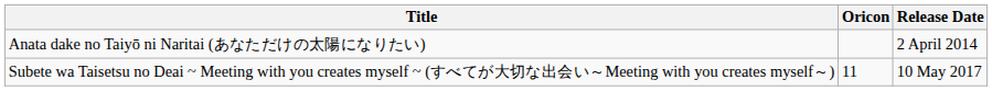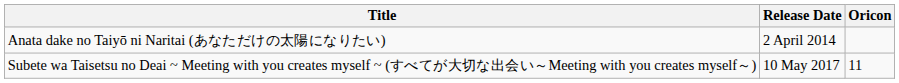 <table class="wikitable sortable">
 <tr>
 <th>Title</th>
+<th>Release Date</th>
 <th>Oricon</th>
-<th>Release Date</th>
 </tr>
 <tr>
 <td>Anata dake no Taiyō ni Naritai (あなただけの太陽になりたい)</td>
+<td>2 April 2014</td>
 <td></td>
-<td>2 April 2014</td>
 </tr>
 <tr>
 <td>Subete wa Taisetsu no Deai ~ Meeting with you creates myself ~ (すべてが大切な出会い～Meeting with you creates myself～)</td>
+<td>10 May 2017</td>
 <td>11</td>
-<td>10 May 2017</td>
 </tr>
 </table>
